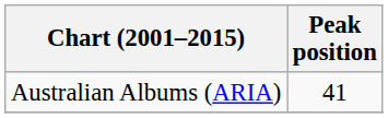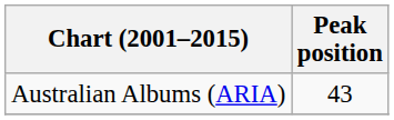 <table class="wikitable sortable">
 <tr>
 <th>Chart (2001–2015)</th>
 <th>Peak<br>position</th>
 </tr>
 <tr>
 <td>Australian Albums (<a href='#'>ARIA</a>)</td>
-<td style="text-align:center;">41</td>
+<td style="text-align:center;">43</td>
 </tr>
 <tr>
 </tr>
 <tr>
 </tr>
 </table>
